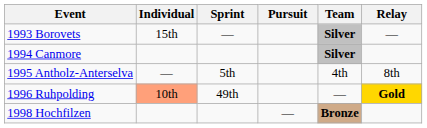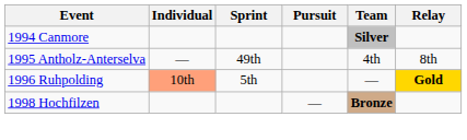 <table class="wikitable" style="text-align: center;">
 <tr>
 <th>Event</th>
 <th style="width:70px;">Individual</th>
 <th style="width:70px;">Sprint</th>
 <th style="width:70px;">Pursuit</th>
 <th>Team</th>
 <th style="width:70px;">Relay</th>
-</tr>
-<tr>
-<td align=left> <a href='#'>1993 Borovets</a></td>
-<td>15th</td>
-<td>—</td>
-<td></td>
-<td style="background:silver;"><strong>Silver</strong></td>
-<td>—</td>
 </tr>
 <tr>
 <td align=left> <a href='#'>1994 Canmore</a></td>
 <td></td>
 <td></td>
 <td></td>
 <td style="background:silver;"><strong>Silver</strong></td>
 <td></td>
 </tr>
 <tr>
 <td align=left> <a href='#'>1995 Antholz-Anterselva</a></td>
 <td>—</td>
-<td>5th</td>
+<td>49th</td>
 <td></td>
 <td>4th</td>
 <td>8th</td>
 </tr>
 <tr>
 <td align=left> <a href='#'>1996 Ruhpolding</a></td>
 <td style="background: lightsalmon;">10th</td>
-<td>49th</td>
+<td>5th</td>
 <td></td>
 <td>—</td>
 <td style="background:gold;"><strong>Gold</strong></td>
 </tr>
 <tr>
 <td align=left> <a href='#'>1998 Hochfilzen</a></td>
 <td></td>
 <td></td>
 <td>—</td>
 <td style="background:#cfaa88;"><strong>Bronze</strong></td>
 <td></td>
 </tr>
 </table>
